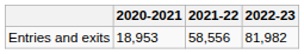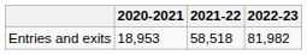 <table class="wikitable">
 <tr>
 <th></th>
 <th>2020-2021</th>
 <th>2021-22</th>
 <th>2022-23</th>
 </tr>
 <tr>
 <td>Entries and exits</td>
 <td>18,953</td>
-<td>58,556</td>
+<td>58,518</td>
 <td>81,982</td>
 </tr>
 </table>
